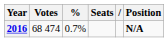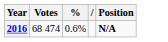 <table class="wikitable">
 <tr>
 <th>Year</th>
 <th>Votes</th>
 <th>%</th>
-<th>Seats</th>
 <th>/</th>
 <th>Position</th>
 </tr>
 <tr>
 <th><strong><a href='#'>2016</a></strong></th>
 <td>68 474</td>
-<td>0.7%</td>
-<td></td>
+<td>0.6%</td>
 <td></td>
 <td><strong>N/A</strong></td>
 </tr>
 </table>
